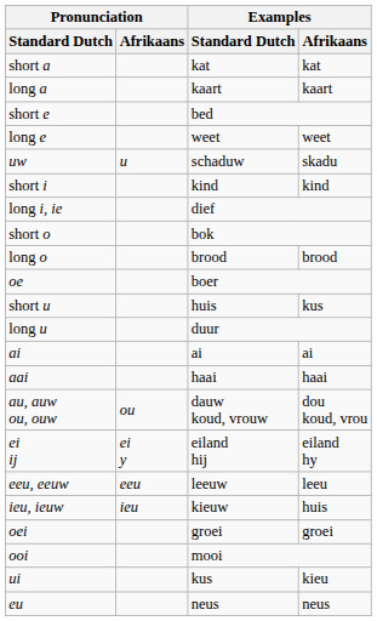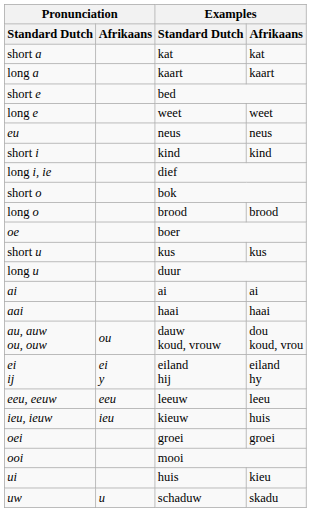 <table class="wikitable">
 <tr>
 <th colspan="2">Pronunciation</th>
 <th colspan="2">Examples</th>
 </tr>
 <tr>
 <th>Standard Dutch</th>
 <th>Afrikaans</th>
 <th>Standard Dutch</th>
 <th>Afrikaans</th>
 </tr>
 <tr>
 <td>short <em>a</em> </td>
 <td></td>
 <td>kat </td>
 <td>kat </td>
 </tr>
 <tr>
 <td>long <em>a</em> </td>
 <td></td>
 <td>kaart </td>
 <td>kaart </td>
 </tr>
 <tr>
 <td>short <em>e</em> </td>
 <td></td>
 <td colspan="2">bed </td>
 </tr>
 <tr>
 <td>long <em>e</em> </td>
 <td></td>
 <td>weet </td>
 <td>weet </td>
 </tr>
 <tr>
-<td><em>uw</em> </td>
-<td><em>u</em> </td>
-<td>schaduw </td>
-<td>skadu </td>
+<td><em>eu</em> </td>
+<td></td>
+<td>neus </td>
+<td>neus </td>
 </tr>
 <tr>
 <td>short <em>i</em> </td>
 <td></td>
 <td>kind </td>
 <td>kind </td>
 </tr>
 <tr>
 <td>long <em>i, ie</em> </td>
 <td></td>
 <td colspan="2">dief </td>
 </tr>
 <tr>
 <td>short <em>o</em> </td>
 <td></td>
 <td colspan="2">bok </td>
 </tr>
 <tr>
 <td>long <em>o</em> </td>
 <td></td>
 <td>brood	 </td>
 <td>brood </td>
 </tr>
 <tr>
 <td><em>oe</em> </td>
 <td></td>
 <td colspan=2>boer </td>
 </tr>
 <tr>
 <td>short <em>u</em> </td>
 <td></td>
-<td>huis </td>
+<td>kus </td>
 <td>kus </td>
 </tr>
 <tr>
 <td>long <em>u</em> </td>
 <td></td>
 <td colspan="2">duur </td>
 </tr>
 <tr>
 <td><em>ai</em> </td>
 <td></td>
 <td>ai </td>
 <td>ai </td>
 </tr>
 <tr>
 <td><em>aai</em> </td>
 <td></td>
 <td>haai </td>
 <td>haai </td>
 </tr>
 <tr>
 <td><em>au, auw</em> <br><em>ou, ouw</em> </td>
 <td><em>ou</em> </td>
 <td>dauw <br>koud, vrouw </td>
 <td>dou <br>koud, vrou </td>
 </tr>
 <tr>
 <td><em>ei</em> <br><em>ij</em> </td>
 <td><em>ei</em> <br><em>y</em> </td>
 <td>eiland <br>hij </td>
 <td>eiland <br>hy </td>
 </tr>
 <tr>
 <td><em>eeu, eeuw</em> </td>
 <td><em>eeu</em> </td>
 <td>leeuw </td>
 <td>leeu </td>
 </tr>
 <tr>
 <td><em>ieu, ieuw</em> </td>
 <td><em>ieu</em> </td>
 <td>kieuw </td>
 <td>huis </td>
 </tr>
 <tr>
 <td><em>oei</em> </td>
 <td></td>
 <td>groei </td>
 <td>groei </td>
 </tr>
 <tr>
 <td><em>ooi</em> </td>
 <td></td>
 <td colspan=2>mooi </td>
 </tr>
 <tr>
 <td><em>ui</em> </td>
 <td></td>
-<td>kus </td>
+<td>huis </td>
 <td>kieu </td>
 </tr>
 <tr>
-<td><em>eu</em> </td>
-<td></td>
-<td>neus </td>
-<td>neus </td>
+<td><em>uw</em> </td>
+<td><em>u</em> </td>
+<td>schaduw </td>
+<td>skadu </td>
 </tr>
 </table>
